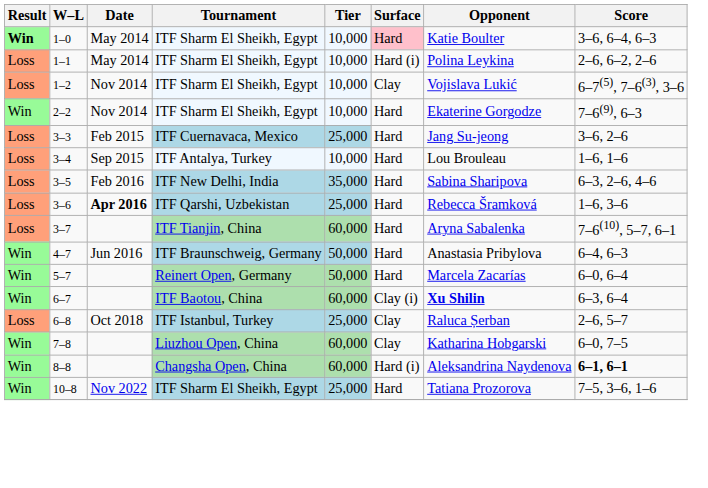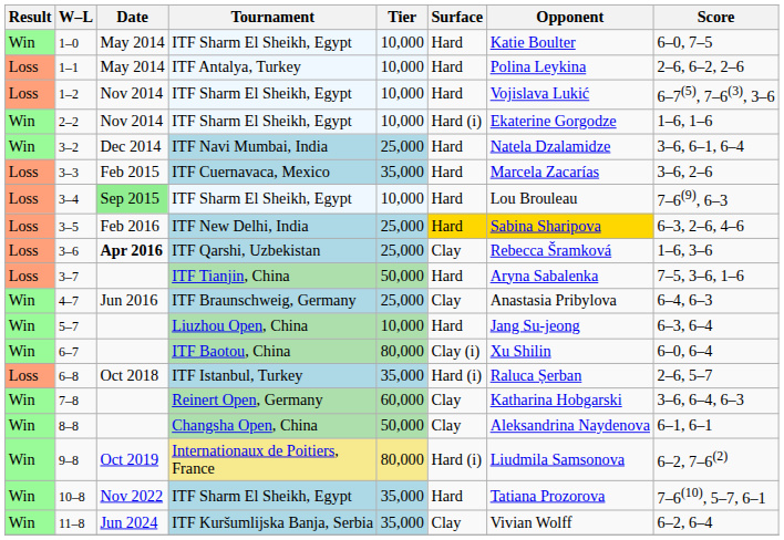 <table class="sortable wikitable">
 <tr>
 <th>Result</th>
 <th class="unsortable">W–L</th>
 <th>Date</th>
 <th>Tournament</th>
 <th>Tier</th>
 <th>Surface</th>
 <th>Opponent</th>
 <th class="unsortable">Score</th>
 </tr>
 <tr>
-<td style="background:#98fb98;"><strong>Win</strong></td>
+<td style="background:#98fb98;">Win</td>
 <td><small>1–0</small></td>
 <td>May 2014</td>
 <td style="background:#f0f8ff;">ITF Sharm El Sheikh, Egypt</td>
 <td style="background:#f0f8ff;">10,000</td>
-<td style="background: pink;">Hard</td>
+<td>Hard</td>
 <td> <a href='#'>Katie Boulter</a></td>
-<td>3–6, 6–4, 6–3</td>
+<td>6–0, 7–5</td>
 </tr>
 <tr>
 <td style="background:#ffa07a;">Loss</td>
 <td><small>1–1</small></td>
 <td>May 2014</td>
-<td style="background:#f0f8ff;">ITF Sharm El Sheikh, Egypt</td>
+<td style="background:#f0f8ff;">ITF Antalya, Turkey</td>
 <td style="background:#f0f8ff;">10,000</td>
-<td>Hard (i)</td>
+<td>Hard</td>
 <td> <a href='#'>Polina Leykina</a></td>
 <td>2–6, 6–2, 2–6</td>
 </tr>
 <tr>
 <td style="background:#ffa07a;">Loss</td>
 <td><small>1–2</small></td>
 <td>Nov 2014</td>
 <td style="background:#f0f8ff;">ITF Sharm El Sheikh, Egypt</td>
 <td style="background:#f0f8ff;">10,000</td>
-<td>Clay</td>
+<td>Hard</td>
 <td> <a href='#'>Vojislava Lukić</a></td>
 <td>6–7<sup>(5)</sup>, 7–6<sup>(3)</sup>, 3–6</td>
 </tr>
 <tr>
 <td style="background:#98fb98;">Win</td>
 <td><small>2–2</small></td>
 <td>Nov 2014</td>
 <td style="background:#f0f8ff;">ITF Sharm El Sheikh, Egypt</td>
 <td style="background:#f0f8ff;">10,000</td>
+<td>Hard (i)</td>
+<td> <a href='#'>Ekaterine Gorgodze</a></td>
+<td>1–6, 1–6</td>
+</tr>
+<tr>
+<td style="background:#98fb98;">Win</td>
+<td><small>3–2</small></td>
+<td>Dec 2014</td>
+<td style="background:lightblue;">ITF Navi Mumbai, India</td>
+<td style="background:lightblue;">25,000</td>
 <td>Hard</td>
-<td> <a href='#'>Ekaterine Gorgodze</a></td>
-<td>7–6<sup>(9)</sup>, 6–3</td>
+<td> <a href='#'>Natela Dzalamidze</a></td>
+<td>3–6, 6–1, 6–4</td>
 </tr>
 <tr>
 <td style="background:#ffa07a;">Loss</td>
 <td><small>3–3</small></td>
 <td>Feb 2015</td>
 <td style="background:lightblue;">ITF Cuernavaca, Mexico</td>
-<td style="background:lightblue;">25,000</td>
+<td style="background:lightblue;">35,000</td>
 <td>Hard</td>
-<td> <a href='#'>Jang Su-jeong</a></td>
+<td> <a href='#'>Marcela Zacarías</a></td>
 <td>3–6, 2–6</td>
 </tr>
 <tr>
 <td style="background:#ffa07a;">Loss</td>
 <td><small>3–4</small></td>
-<td>Sep 2015</td>
-<td style="background:#f0f8ff;">ITF Antalya, Turkey</td>
+<td style="background: lightgreen;">Sep 2015</td>
+<td style="background:#f0f8ff;">ITF Sharm El Sheikh, Egypt</td>
 <td style="background:#f0f8ff;">10,000</td>
 <td>Hard</td>
 <td> Lou Brouleau</td>
-<td>1–6, 1–6</td>
+<td>7–6<sup>(9)</sup>, 6–3</td>
 </tr>
 <tr>
 <td style="background:#ffa07a;">Loss</td>
 <td><small>3–5</small></td>
 <td>Feb 2016</td>
 <td style="background:lightblue;">ITF New Delhi, India</td>
-<td style="background:lightblue;">35,000</td>
-<td>Hard</td>
-<td> <a href='#'>Sabina Sharipova</a></td>
+<td style="background:lightblue;">25,000</td>
+<td style="background: gold;">Hard</td>
+<td style="background: gold;"> <a href='#'>Sabina Sharipova</a></td>
 <td>6–3, 2–6, 4–6</td>
 </tr>
 <tr>
 <td style="background:#ffa07a;">Loss</td>
 <td><small>3–6</small></td>
 <td><strong>Apr 2016</strong></td>
 <td style="background:lightblue;">ITF Qarshi, Uzbekistan</td>
 <td style="background:lightblue;">25,000</td>
-<td>Hard</td>
+<td>Clay</td>
 <td> <a href='#'>Rebecca Šramková</a></td>
 <td>1–6, 3–6</td>
 </tr>
 <tr>
 <td style="background:#ffa07a;">Loss</td>
 <td><small>3–7</small></td>
 <td><a href='#'></a></td>
 <td style="background:#addfad;"><a href='#'>ITF Tianjin</a>, China</td>
-<td style="background:#addfad;">60,000</td>
+<td style="background:#addfad;">50,000</td>
 <td>Hard</td>
 <td> <a href='#'>Aryna Sabalenka</a></td>
-<td>7–6<sup>(10)</sup>, 5–7, 6–1</td>
+<td>7–5, 3–6, 1–6</td>
 </tr>
 <tr>
 <td style="background:#98fb98;">Win</td>
 <td><small>4–7</small></td>
 <td>Jun 2016</td>
 <td style="background:lightblue;">ITF Braunschweig, Germany</td>
-<td style="background:lightblue;">50,000</td>
-<td>Hard</td>
+<td style="background:lightblue;">25,000</td>
+<td>Clay</td>
 <td> Anastasia Pribylova</td>
 <td>6–4, 6–3</td>
 </tr>
 <tr>
 <td style="background:#98fb98;">Win</td>
 <td><small>5–7</small></td>
 <td><a href='#'></a></td>
-<td style="background:#addfad;"><a href='#'>Reinert Open</a>, Germany</td>
-<td style="background:#addfad;">50,000</td>
+<td style="background:#addfad;"><a href='#'>Liuzhou Open</a>, China</td>
+<td style="background:#addfad;">10,000</td>
 <td>Hard</td>
-<td> <a href='#'>Marcela Zacarías</a></td>
-<td>6–0, 6–4</td>
+<td> <a href='#'>Jang Su-jeong</a></td>
+<td>6–3, 6–4</td>
 </tr>
 <tr>
 <td style="background:#98fb98;">Win</td>
 <td><small>6–7</small></td>
 <td><a href='#'></a></td>
 <td style="background:#addfad;"><a href='#'>ITF Baotou</a>, China</td>
-<td style="background:#addfad;">60,000</td>
+<td style="background:#addfad;">80,000</td>
 <td>Clay (i)</td>
-<td><strong> <a href='#'>Xu Shilin</a></strong></td>
-<td>6–3, 6–4</td>
+<td> <a href='#'>Xu Shilin</a></td>
+<td>6–0, 6–4</td>
 </tr>
 <tr>
 <td style="background:#ffa07a;">Loss</td>
 <td><small>6–8</small></td>
 <td>Oct 2018</td>
 <td style="background:lightblue;">ITF Istanbul, Turkey</td>
-<td style="background:lightblue;">25,000</td>
-<td>Clay</td>
+<td style="background:lightblue;">35,000</td>
+<td>Hard (i)</td>
 <td> <a href='#'>Raluca Șerban</a></td>
 <td>2–6, 5–7</td>
 </tr>
 <tr>
 <td style="background:#98fb98;">Win</td>
 <td><small>7–8</small></td>
 <td><a href='#'></a></td>
-<td style="background:#addfad;"><a href='#'>Liuzhou Open</a>, China</td>
+<td style="background:#addfad;"><a href='#'>Reinert Open</a>, Germany</td>
 <td style="background:#addfad;">60,000</td>
 <td>Clay</td>
 <td> <a href='#'>Katharina Hobgarski</a></td>
-<td>6–0, 7–5</td>
+<td>3–6, 6–4, 6–3</td>
 </tr>
 <tr>
 <td style="background:#98fb98;">Win</td>
 <td><small>8–8</small></td>
 <td><a href='#'></a></td>
 <td style="background:#addfad;"><a href='#'>Changsha Open</a>, China</td>
-<td style="background:#addfad;">60,000</td>
+<td style="background:#addfad;">50,000</td>
+<td>Clay</td>
+<td> <a href='#'>Aleksandrina Naydenova</a></td>
+<td>6–1, 6–1</td>
+</tr>
+<tr>
+<td style="background:#98fb98;">Win</td>
+<td><small>9–8</small></td>
+<td><a href='#'>Oct 2019</a></td>
+<td style="background:#f7e98e;"><a href='#'>Internationaux de Poitiers</a>, <br>France</td>
+<td style="background:#f7e98e;">80,000</td>
 <td>Hard (i)</td>
-<td> <a href='#'>Aleksandrina Naydenova</a></td>
-<td><strong>6–1, 6–1</strong></td>
+<td> <a href='#'>Liudmila Samsonova</a></td>
+<td>6–2, 7–6<sup>(2)</sup></td>
 </tr>
 <tr>
 <td style="background:#98fb98;">Win</td>
 <td><small>10–8</small></td>
 <td><a href='#'>Nov 2022</a></td>
 <td style="background:lightblue;">ITF Sharm El Sheikh, Egypt</td>
-<td style="background:lightblue;">25,000</td>
+<td style="background:lightblue;">35,000</td>
 <td>Hard</td>
 <td> <a href='#'>Tatiana Prozorova</a></td>
-<td>7–5, 3–6, 1–6</td>
+<td>7–6<sup>(10)</sup>, 5–7, 6–1</td>
+</tr>
+<tr>
+<td style="background:#98fb98;">Win</td>
+<td><small>11–8</small></td>
+<td><a href='#'>Jun 2024</a></td>
+<td style="background:lightblue;">ITF Kuršumlijska Banja, Serbia</td>
+<td style="background:lightblue;">35,000</td>
+<td>Clay</td>
+<td> Vivian Wolff</td>
+<td>6–2, 6–4</td>
 </tr>
 <tr>
 </tr>
 </table>
